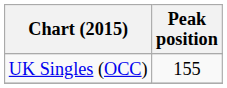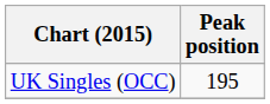 <table class="wikitable sortable plainrowheaders">
 <tr>
 <th scope="col">Chart (2015)</th>
 <th scope="col">Peak<br>position</th>
 </tr>
 <tr>
 </tr>
 <tr>
 </tr>
 <tr>
 </tr>
 <tr>
 <td><a href='#'>UK Singles</a> (<a href='#'>OCC</a>)</td>
-<td align="center">155</td>
+<td align="center">195</td>
 </tr>
 <tr>
 </tr>
 <tr>
 </tr>
 </table>
